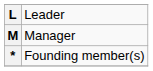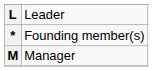 <table class="wikitable">
 <tr>
 </tr>
 <tr>
 <th>L</th>
 <td>Leader</td>
 </tr>
 <tr>
+<th>*</th>
+<td>Founding member(s)</td>
+</tr>
+<tr>
 <th>M</th>
 <td>Manager</td>
 </tr>
 <tr>
-<th>*</th>
-<td>Founding member(s)</td>
-</tr>
-<tr>
 </tr>
 </table>
